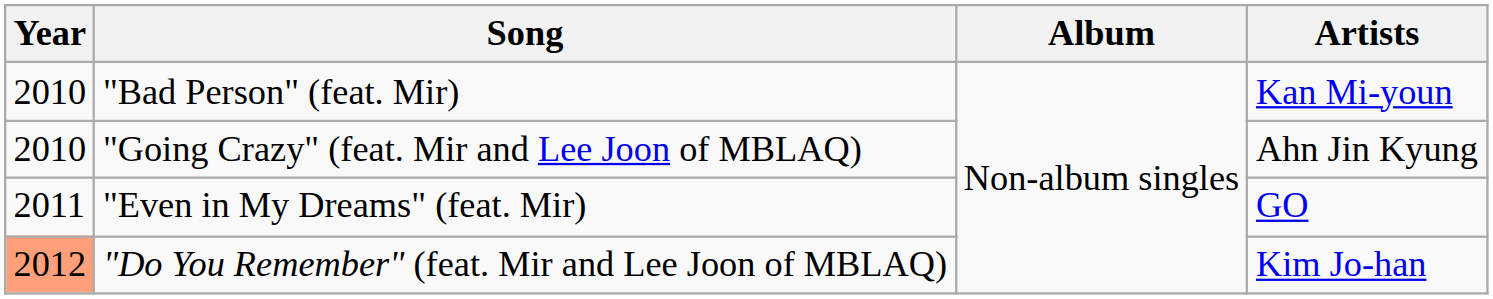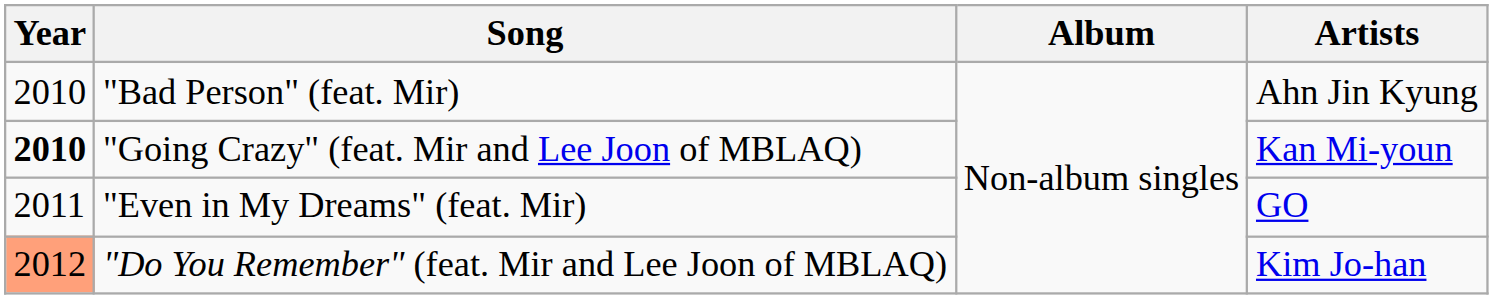 <table class="wikitable sortable">
 <tr>
 <th>Year</th>
 <th>Song</th>
 <th>Album</th>
 <th>Artists</th>
 </tr>
 <tr>
 <td>2010</td>
 <td>"Bad Person" (feat. Mir)</td>
 <td rowspan="4">Non-album singles</td>
-<td><a href='#'>Kan Mi-youn</a></td>
+<td>Ahn Jin Kyung</td>
 </tr>
 <tr>
-<td>2010</td>
+<td><strong>2010</strong></td>
 <td>"Going Crazy" (feat. Mir and <a href='#'>Lee Joon</a> of MBLAQ)</td>
-<td>Ahn Jin Kyung</td>
+<td><a href='#'>Kan Mi-youn</a></td>
 </tr>
 <tr>
 <td>2011</td>
 <td>"Even in My Dreams" (feat. Mir)</td>
 <td><a href='#'>GO</a></td>
 </tr>
 <tr>
 <td style="background: lightsalmon;">2012</td>
 <td><em>"Do You Remember"</em> (feat. Mir and Lee Joon of MBLAQ)</td>
 <td><a href='#'>Kim Jo-han</a></td>
 </tr>
 </table>
